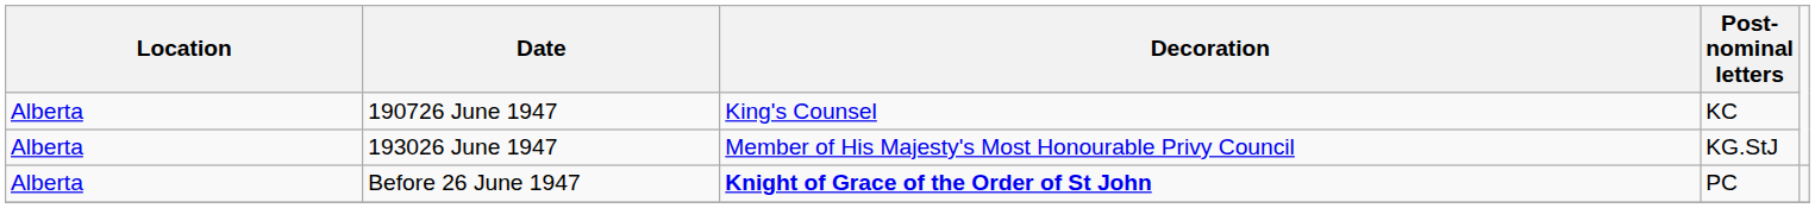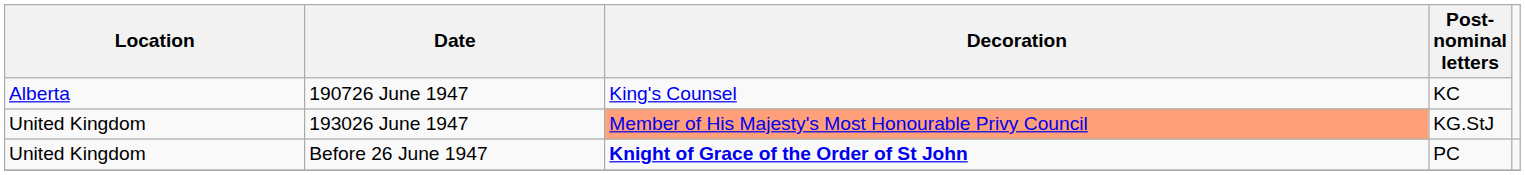 <table class="wikitable" style="width:100%;">
 <tr>
 <th style="width:20%;">Location</th>
 <th style="width:20%;">Date</th>
 <th style="width:55%;">Decoration</th>
 <th style="width:5%;">Post-nominal letters</th>
 </tr>
 <tr>
 <td><a href='#'>Alberta</a></td>
 <td>190726 June 1947</td>
 <td><a href='#'>King's Counsel</a></td>
 <td>KC</td>
 </tr>
 <tr>
-<td><a href='#'>Alberta</a></td>
+<td>United Kingdom</td>
 <td>193026 June 1947</td>
-<td><a href='#'>Member of His Majesty's Most Honourable Privy Council</a></td>
+<td style="background: lightsalmon;"><a href='#'>Member of His Majesty's Most Honourable Privy Council</a></td>
 <td>KG.StJ</td>
 </tr>
 <tr>
-<td><a href='#'>Alberta</a></td>
+<td>United Kingdom</td>
 <td>Before 26 June 1947</td>
 <td><strong><a href='#'>Knight of Grace of the Order of St John</a></strong></td>
 <td>PC</td>
 <td></td>
 </tr>
 <tr>
 </tr>
 </table>
